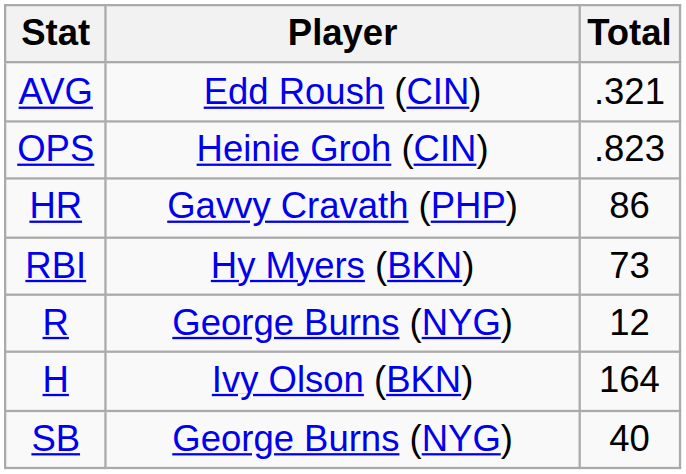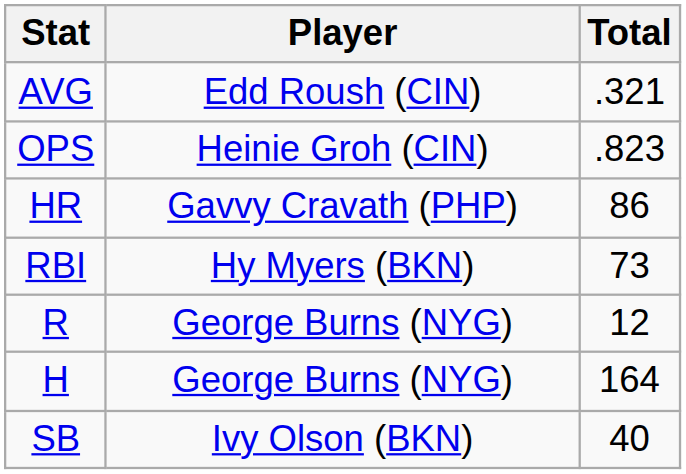 <table class="wikitable" style="text-align:center;">
 <tr>
 <th style="width:15%;">Stat</th>
 <th>Player</th>
 <th style="width:15%;">Total</th>
 </tr>
 <tr>
 <td><a href='#'>AVG</a></td>
 <td><a href='#'>Edd Roush</a> (<a href='#'>CIN</a>)</td>
 <td>.321</td>
 </tr>
 <tr>
 <td><a href='#'>OPS</a></td>
 <td><a href='#'>Heinie Groh</a> (<a href='#'>CIN</a>)</td>
 <td>.823</td>
 </tr>
 <tr>
 <td><a href='#'>HR</a></td>
 <td><a href='#'>Gavvy Cravath</a> (<a href='#'>PHP</a>)</td>
 <td>86</td>
 </tr>
 <tr>
 <td><a href='#'>RBI</a></td>
 <td><a href='#'>Hy Myers</a> (<a href='#'>BKN</a>)</td>
 <td>73</td>
 </tr>
 <tr>
 <td><a href='#'>R</a></td>
 <td><a href='#'>George Burns</a> (<a href='#'>NYG</a>)</td>
 <td>12</td>
 </tr>
 <tr>
 <td><a href='#'>H</a></td>
-<td><a href='#'>Ivy Olson</a> (<a href='#'>BKN</a>)</td>
+<td><a href='#'>George Burns</a> (<a href='#'>NYG</a>)</td>
 <td>164</td>
 </tr>
 <tr>
 <td><a href='#'>SB</a></td>
-<td><a href='#'>George Burns</a> (<a href='#'>NYG</a>)</td>
+<td><a href='#'>Ivy Olson</a> (<a href='#'>BKN</a>)</td>
 <td>40</td>
 </tr>
 </table>
